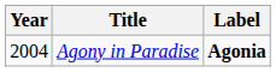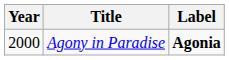 <table class="wikitable">
 <tr>
 <th>Year</th>
 <th>Title</th>
 <th>Label</th>
 </tr>
 <tr>
-<td>2004</td>
+<td>2000</td>
 <td><em><a href='#'>Agony in Paradise</a></em></td>
 <td><strong>Agonia</strong></td>
 </tr>
 </table>
